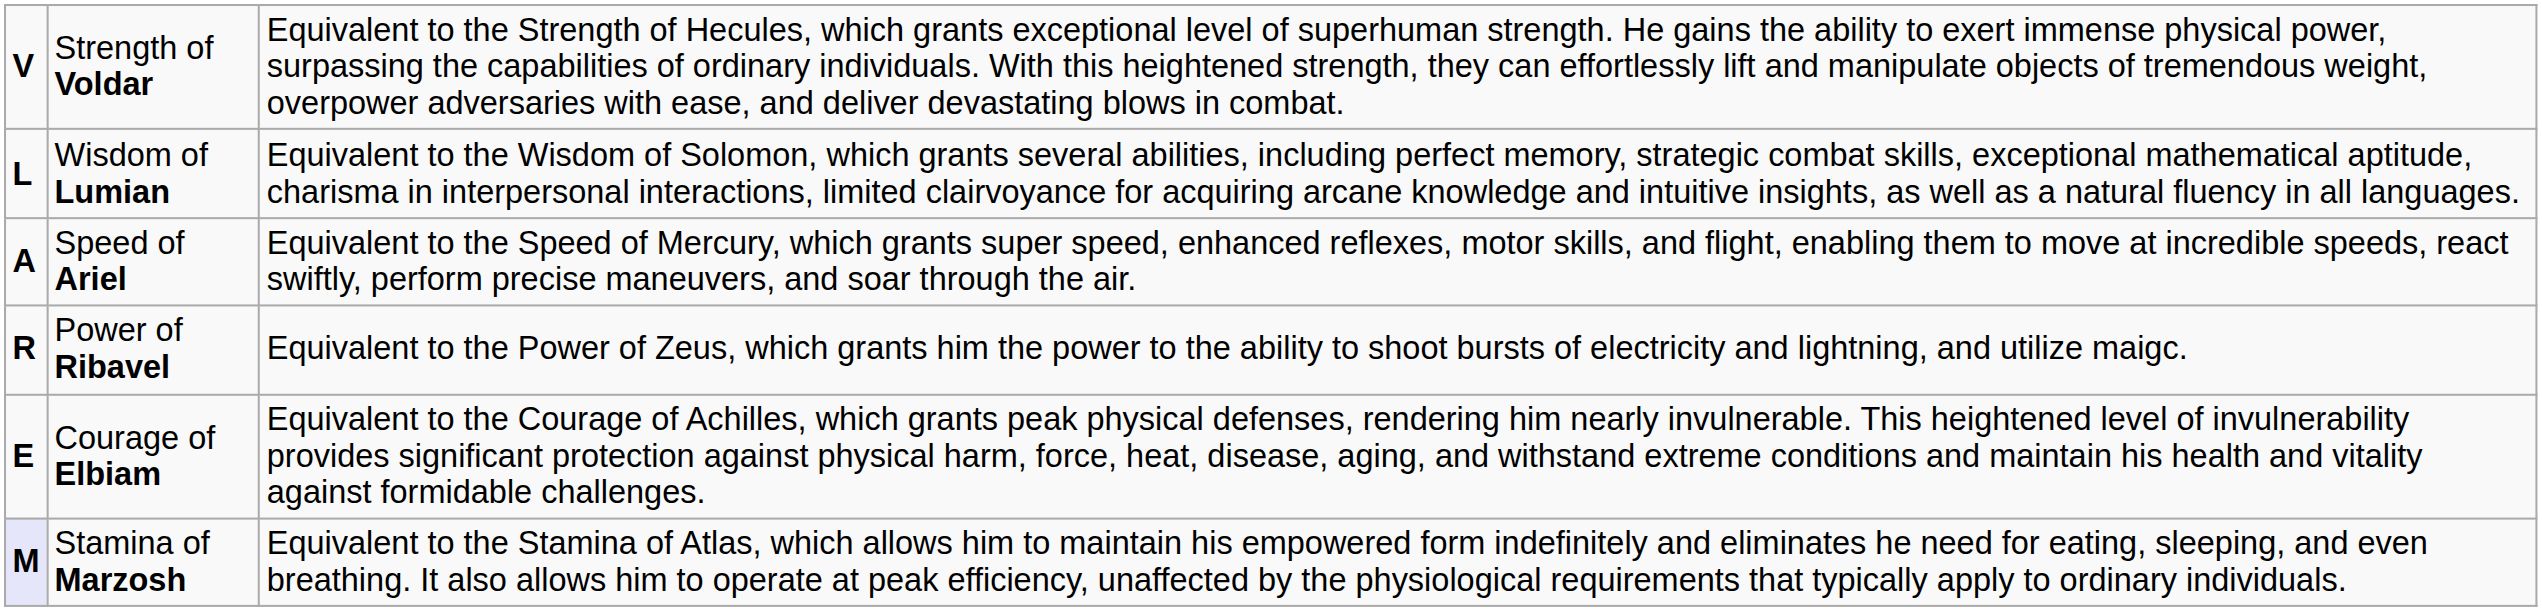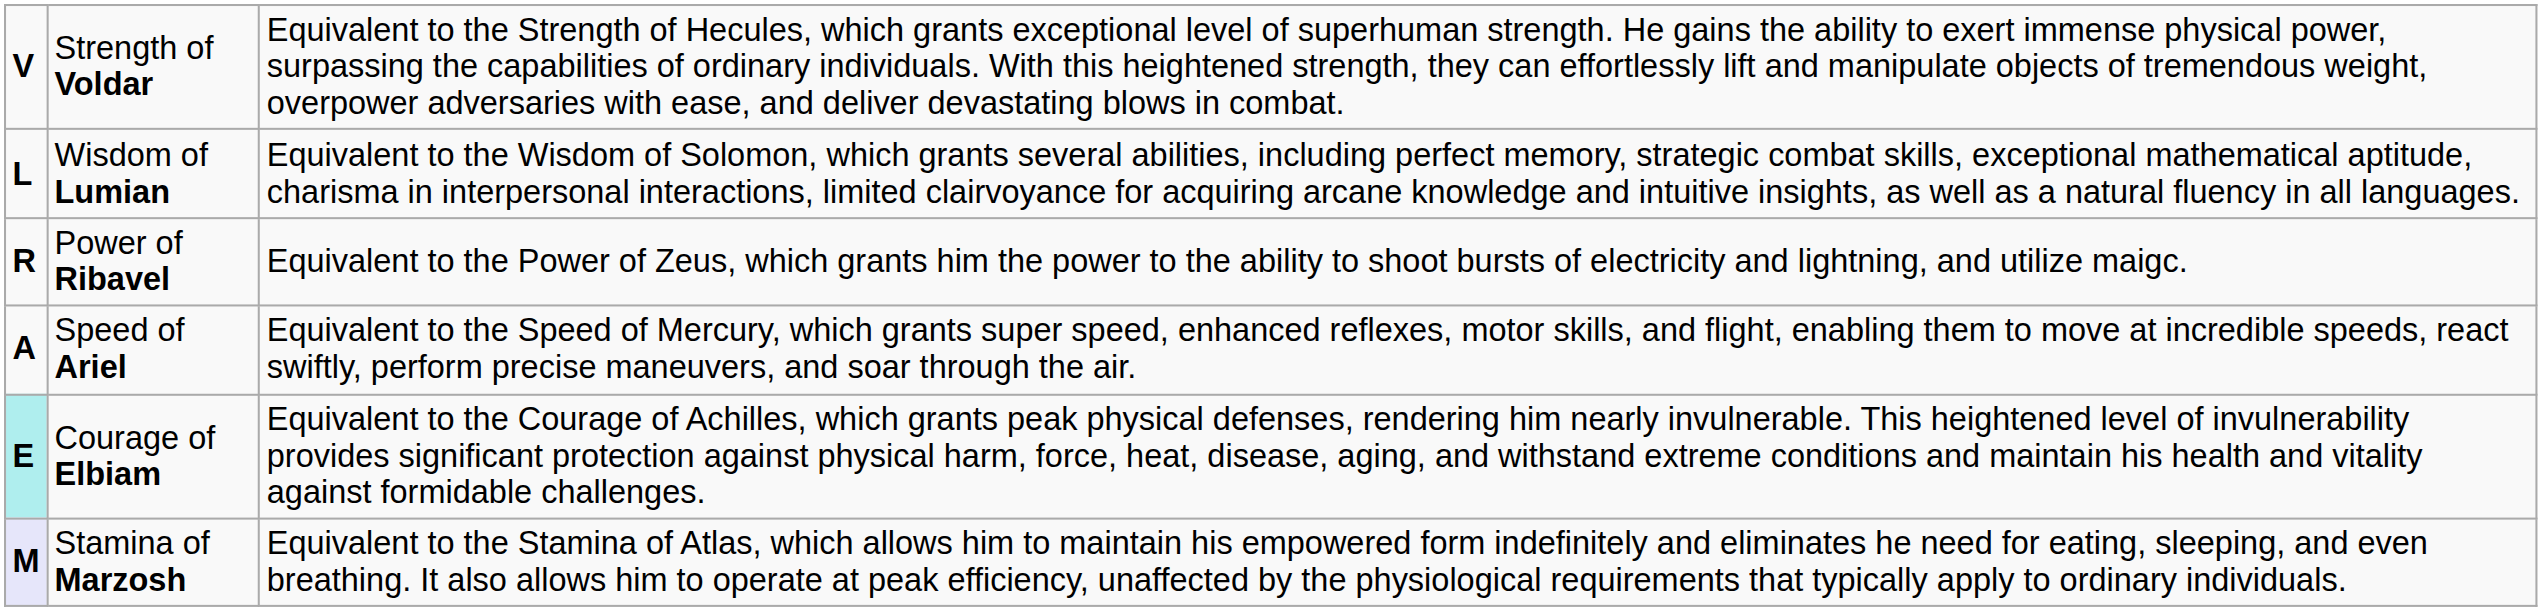 <table class="wikitable">
 <tr>
 <td><strong>V</strong></td>
 <td>Strength of <strong>Voldar</strong></td>
 <td>Equivalent to the Strength of Hecules, which grants  exceptional level of superhuman strength. He gains the ability to exert immense physical power, surpassing the capabilities of ordinary individuals. With this heightened strength, they can effortlessly lift and manipulate objects of tremendous weight, overpower adversaries with ease, and deliver devastating blows in combat.</td>
 </tr>
 <tr>
 <td><strong>L</strong></td>
 <td>Wisdom of <strong>Lumian</strong></td>
 <td>Equivalent to the Wisdom of Solomon, which grants several abilities, including perfect memory, strategic combat skills, exceptional mathematical aptitude, charisma in interpersonal interactions, limited clairvoyance for acquiring arcane knowledge and intuitive insights, as well as a natural fluency in all languages.</td>
 </tr>
 <tr>
+<td><strong>R</strong></td>
+<td>Power of <strong>Ribavel</strong></td>
+<td>Equivalent to the Power of Zeus, which grants him the power to the ability to shoot bursts of electricity and lightning, and utilize maigc.</td>
+</tr>
+<tr>
 <td><strong>A</strong></td>
 <td>Speed of <strong>Ariel</strong></td>
 <td>Equivalent to the Speed of Mercury, which grants super speed, enhanced reflexes, motor skills, and flight, enabling them to move at incredible speeds, react swiftly, perform precise maneuvers, and soar through the air.</td>
 </tr>
 <tr>
-<td><strong>R</strong></td>
-<td>Power of <strong>Ribavel</strong></td>
-<td>Equivalent to the Power of Zeus, which grants him the power to the ability to shoot bursts of electricity and lightning, and utilize maigc.</td>
-</tr>
-<tr>
-<td><strong>E</strong></td>
+<td style="background: paleturquoise;"><strong>E</strong></td>
 <td>Courage of <strong>Elbiam</strong></td>
 <td>Equivalent to the Courage of Achilles, which grants peak physical defenses, rendering him nearly invulnerable. This heightened level of invulnerability provides significant protection against physical harm, force, heat, disease, aging, and withstand extreme conditions and maintain his health and vitality against formidable challenges.</td>
 </tr>
 <tr>
 <td style="background: lavender;"><strong>M</strong></td>
 <td>Stamina of <strong>Marzosh</strong></td>
 <td>Equivalent to the Stamina of Atlas, which allows him to maintain his empowered form indefinitely and eliminates he need for eating, sleeping, and even breathing. It also allows him to operate at peak efficiency, unaffected by the physiological requirements that typically apply to ordinary individuals.</td>
 </tr>
 </table>
